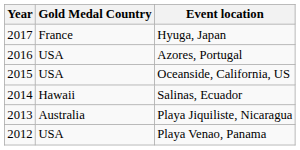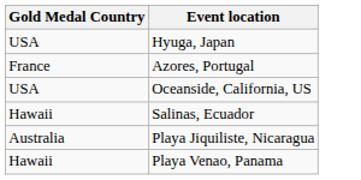 <table class="wikitable">
 <tr>
-<th>Year</th>
 <th>Gold Medal Country</th>
 <th>Event location</th>
 </tr>
 <tr>
-<td>2017</td>
-<td>France</td>
+<td>USA</td>
 <td>Hyuga, Japan</td>
 </tr>
 <tr>
-<td>2016</td>
-<td>USA</td>
+<td>France</td>
 <td>Azores, Portugal</td>
 </tr>
 <tr>
-<td>2015</td>
 <td>USA</td>
 <td>Oceanside, California, US</td>
 </tr>
 <tr>
-<td>2014</td>
 <td>Hawaii</td>
 <td>Salinas, Ecuador</td>
 </tr>
 <tr>
-<td>2013</td>
 <td>Australia</td>
 <td>Playa Jiquiliste, Nicaragua</td>
 </tr>
 <tr>
-<td>2012</td>
-<td>USA</td>
+<td>Hawaii</td>
 <td>Playa Venao, Panama</td>
 </tr>
 </table>
